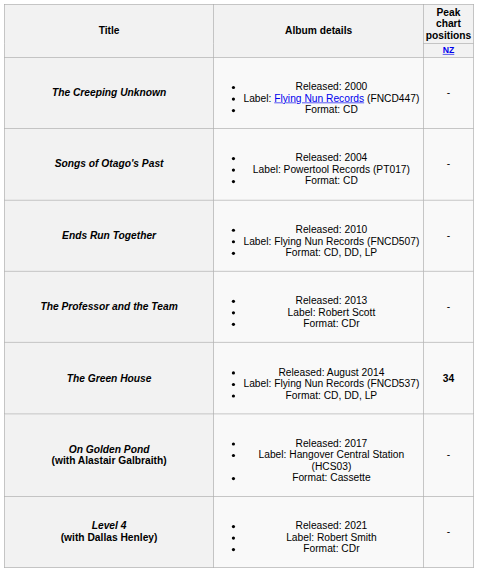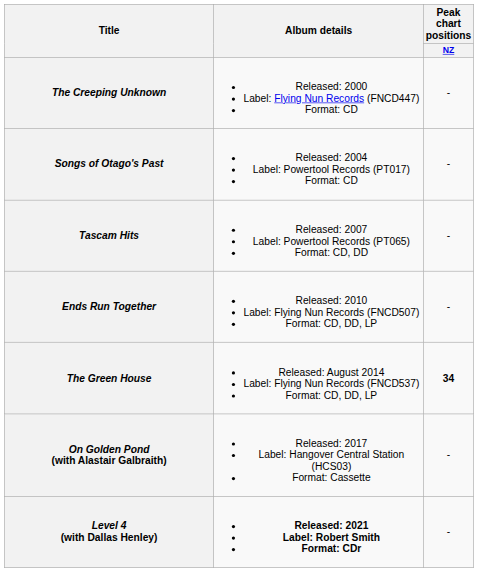 <table class="wikitable plainrowheaders" style="text-align:center;" border="1">
 <tr>
 <th scope="col" rowspan="2" style="width:20em;">Title</th>
 <th scope="col" rowspan="2" style="width:20em;">Album details</th>
 <th scope="col" colspan="1">Peak chart<br>positions</th>
 </tr>
 <tr>
 <th style="width:3em;font-size:85%"><a href='#'>NZ</a><br></th>
 </tr>
 <tr>
 <th scope="row"><em>The Creeping Unknown</em></th>
 <td><br><ul><li>Released: 2000</li><li>Label: <a href='#'>Flying Nun Records</a>	(FNCD447)</li><li>Format: CD</li></ul></td>
 <td>-</td>
 </tr>
 <tr>
 <th scope="row"><em>Songs of Otago's Past</em></th>
 <td><br><ul><li>Released: 2004</li><li>Label: Powertool Records (PT017)</li><li>Format: CD</li></ul></td>
 <td>-</td>
 </tr>
 <tr>
-<th scope="row"><em>Ends Run Together</em></th>
-<td><br><ul><li>Released: 2010</li><li>Label: Flying Nun Records	(FNCD507)</li><li>Format: CD, DD, LP</li></ul></td>
+<th scope="row"><em>Tascam Hits</em></th>
+<td><br><ul><li>Released: 2007</li><li>Label: Powertool Records (PT065)</li><li>Format: CD, DD</li></ul></td>
 <td>-</td>
 </tr>
 <tr>
-<th scope="row"><em>The Professor and the Team</em></th>
-<td><br><ul><li>Released: 2013</li><li>Label: Robert Scott</li><li>Format: CDr</li></ul></td>
+<th scope="row"><em>Ends Run Together</em></th>
+<td><br><ul><li>Released: 2010</li><li>Label: Flying Nun Records	(FNCD507)</li><li>Format: CD, DD, LP</li></ul></td>
 <td>-</td>
 </tr>
 <tr>
 <th scope="row"><em>The Green House</em></th>
 <td><br><ul><li>Released: August 2014</li><li>Label: Flying Nun Records (FNCD537)</li><li>Format: CD, DD, LP</li></ul></td>
 <td><strong>34</strong></td>
 </tr>
 <tr>
 <th scope="row"><em>On Golden Pond</em> <br> (with Alastair Galbraith)</th>
 <td><br><ul><li>Released: 2017</li><li>Label: Hangover Central Station (HCS03)</li><li>Format: Cassette</li></ul></td>
 <td>-</td>
 </tr>
 <tr>
 <th scope="row"><em>Level 4</em> <br> (with Dallas Henley)</th>
-<td><br><ul><li>Released: 2021</li><li>Label: Robert Smith</li><li>Format: CDr</li></ul></td>
+<td><strong><br><ul><li>Released: 2021</li><li>Label: Robert Smith</li><li>Format: CDr</li></ul></strong></td>
 <td>-</td>
 </tr>
 </table>
